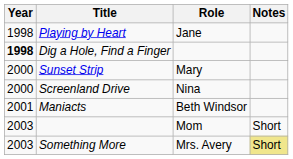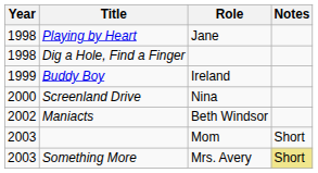 <table class="wikitable sortable">
 <tr>
 <th>Year</th>
 <th>Title</th>
 <th>Role</th>
 <th class ="unsortable">Notes</th>
 </tr>
 <tr>
 <td>1998</td>
 <td><em><a href='#'>Playing by Heart</a></em></td>
 <td>Jane</td>
 <td></td>
 </tr>
 <tr>
-<td><strong>1998</strong></td>
+<td>1998</td>
 <td><em>Dig a Hole, Find a Finger</em></td>
 <td></td>
 <td></td>
 </tr>
 <tr>
-<td>2000</td>
-<td><em><a href='#'>Sunset Strip</a></em></td>
-<td>Mary</td>
+<td>1999</td>
+<td><em><a href='#'>Buddy Boy</a></em></td>
+<td>Ireland</td>
 <td></td>
 </tr>
 <tr>
 <td>2000</td>
 <td><em>Screenland Drive</em></td>
 <td>Nina</td>
 <td></td>
 </tr>
 <tr>
-<td>2001</td>
+<td>2002</td>
 <td><em>Maniacts</em></td>
 <td>Beth Windsor</td>
 <td></td>
 </tr>
 <tr>
 <td>2003</td>
 <td><em></em></td>
 <td>Mom</td>
 <td>Short</td>
 </tr>
 <tr>
 <td>2003</td>
 <td><em>Something More</em></td>
 <td>Mrs. Avery</td>
 <td style="background: khaki;">Short</td>
 </tr>
 </table>
